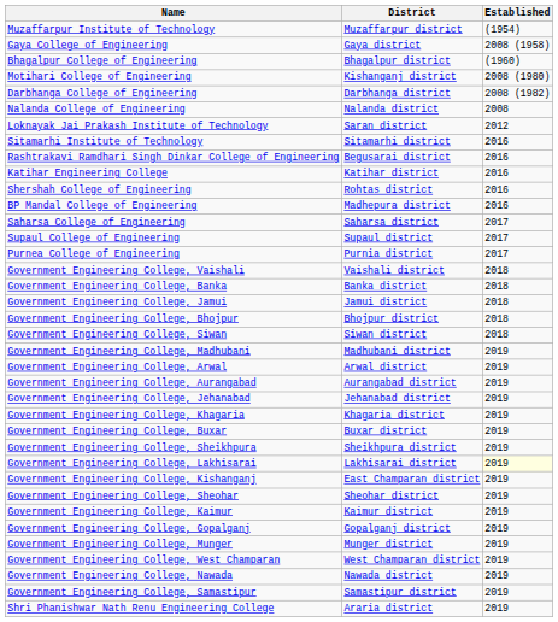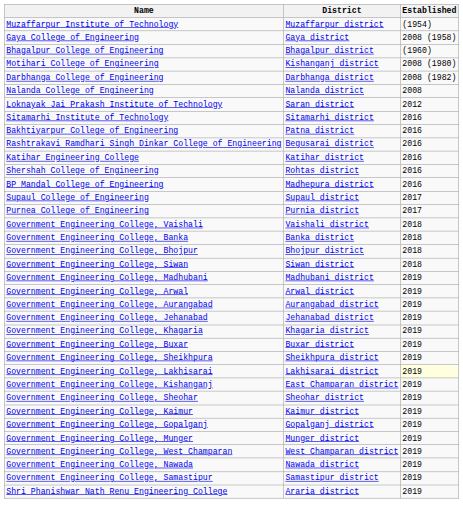 <table class="wikitable sortable">
 <tr>
 <th>Name</th>
 <th>District</th>
 <th>Established</th>
 </tr>
 <tr>
 <td><a href='#'>Muzaffarpur Institute of Technology</a></td>
 <td><a href='#'>Muzaffarpur district</a></td>
 <td>(1954)</td>
 </tr>
 <tr>
 <td><a href='#'>Gaya College of Engineering</a></td>
 <td><a href='#'>Gaya district</a></td>
 <td>2008 (1958)</td>
 </tr>
 <tr>
 <td><a href='#'>Bhagalpur College of Engineering</a></td>
 <td><a href='#'>Bhagalpur district</a></td>
 <td>(1960)</td>
 </tr>
 <tr>
 <td><a href='#'>Motihari College of Engineering</a></td>
 <td><a href='#'>Kishanganj district</a></td>
 <td>2008 (1980)</td>
 </tr>
 <tr>
 <td><a href='#'>Darbhanga College of Engineering</a></td>
 <td><a href='#'>Darbhanga district</a></td>
 <td>2008 (1982)</td>
 </tr>
 <tr>
 <td><a href='#'>Nalanda College of Engineering</a></td>
 <td><a href='#'>Nalanda district</a></td>
 <td>2008</td>
 </tr>
 <tr>
 <td><a href='#'>Loknayak Jai Prakash Institute of Technology</a></td>
 <td><a href='#'>Saran district</a></td>
 <td>2012</td>
 </tr>
 <tr>
 <td><a href='#'>Sitamarhi Institute of Technology</a></td>
 <td><a href='#'>Sitamarhi district</a></td>
 <td>2016</td>
 </tr>
 <tr>
+<td><a href='#'>Bakhtiyarpur College of Engineering</a></td>
+<td><a href='#'>Patna district</a></td>
+<td>2016</td>
+</tr>
+<tr>
 <td><a href='#'>Rashtrakavi Ramdhari Singh Dinkar College of Engineering</a></td>
 <td><a href='#'>Begusarai district</a></td>
 <td>2016</td>
 </tr>
 <tr>
 <td><a href='#'>Katihar Engineering College</a></td>
 <td><a href='#'>Katihar district</a></td>
 <td>2016</td>
 </tr>
 <tr>
 <td><a href='#'>Shershah College of Engineering</a></td>
 <td><a href='#'>Rohtas district</a></td>
 <td>2016</td>
 </tr>
 <tr>
 <td><a href='#'>BP Mandal College of Engineering</a></td>
 <td><a href='#'>Madhepura district</a></td>
 <td>2016</td>
 </tr>
 <tr>
-<td><a href='#'>Saharsa College of Engineering</a></td>
-<td><a href='#'>Saharsa district</a></td>
-<td>2017</td>
-</tr>
-<tr>
 <td><a href='#'>Supaul College of Engineering</a></td>
 <td><a href='#'>Supaul district</a></td>
 <td>2017</td>
 </tr>
 <tr>
 <td><a href='#'>Purnea College of Engineering</a></td>
 <td><a href='#'>Purnia district</a></td>
 <td>2017</td>
 </tr>
 <tr>
 <td><a href='#'>Government Engineering College, Vaishali</a></td>
 <td><a href='#'>Vaishali district</a></td>
 <td>2018</td>
 </tr>
 <tr>
 <td><a href='#'>Government Engineering College, Banka</a></td>
 <td><a href='#'>Banka district</a></td>
-<td>2018</td>
-</tr>
-<tr>
-<td><a href='#'>Government Engineering College, Jamui</a></td>
-<td><a href='#'>Jamui district</a></td>
 <td>2018</td>
 </tr>
 <tr>
 <td><a href='#'>Government Engineering College, Bhojpur</a></td>
 <td><a href='#'>Bhojpur district</a></td>
 <td>2018</td>
 </tr>
 <tr>
 <td><a href='#'>Government Engineering College, Siwan</a></td>
 <td><a href='#'>Siwan district</a></td>
 <td>2018</td>
 </tr>
 <tr>
 <td><a href='#'>Government Engineering College, Madhubani</a></td>
 <td><a href='#'>Madhubani district</a></td>
 <td>2019</td>
 </tr>
 <tr>
 <td><a href='#'>Government Engineering College, Arwal</a></td>
 <td><a href='#'>Arwal district</a></td>
 <td>2019</td>
 </tr>
 <tr>
 <td><a href='#'>Government Engineering College, Aurangabad</a></td>
 <td><a href='#'>Aurangabad district</a></td>
 <td>2019</td>
 </tr>
 <tr>
 <td><a href='#'>Government Engineering College, Jehanabad</a></td>
 <td><a href='#'>Jehanabad district</a></td>
 <td>2019</td>
 </tr>
 <tr>
 <td><a href='#'>Government Engineering College, Khagaria</a></td>
 <td><a href='#'>Khagaria district</a></td>
 <td>2019</td>
 </tr>
 <tr>
 <td><a href='#'>Government Engineering College, Buxar</a></td>
 <td><a href='#'>Buxar district</a></td>
 <td>2019</td>
 </tr>
 <tr>
 <td><a href='#'>Government Engineering College, Sheikhpura</a></td>
 <td><a href='#'>Sheikhpura district</a></td>
 <td>2019</td>
 </tr>
 <tr>
 <td><a href='#'>Government Engineering College, Lakhisarai</a></td>
 <td><a href='#'>Lakhisarai district</a></td>
 <td style="background: lightyellow;">2019</td>
 </tr>
 <tr>
 <td><a href='#'>Government Engineering College, Kishanganj</a></td>
 <td><a href='#'>East Champaran district</a></td>
 <td>2019</td>
 </tr>
 <tr>
 <td><a href='#'>Government Engineering College, Sheohar</a></td>
 <td><a href='#'>Sheohar district</a></td>
 <td>2019</td>
 </tr>
 <tr>
 <td><a href='#'>Government Engineering College, Kaimur</a></td>
 <td><a href='#'>Kaimur district</a></td>
 <td>2019</td>
 </tr>
 <tr>
 <td><a href='#'>Government Engineering College, Gopalganj</a></td>
 <td><a href='#'>Gopalganj district</a></td>
 <td>2019</td>
 </tr>
 <tr>
 <td><a href='#'>Government Engineering College, Munger</a></td>
 <td><a href='#'>Munger district</a></td>
 <td>2019</td>
 </tr>
 <tr>
 <td><a href='#'>Government Engineering College, West Champaran</a></td>
 <td><a href='#'>West Champaran district</a></td>
 <td>2019</td>
 </tr>
 <tr>
 <td><a href='#'>Government Engineering College, Nawada</a></td>
 <td><a href='#'>Nawada district</a></td>
 <td>2019</td>
 </tr>
 <tr>
 <td><a href='#'>Government Engineering College, Samastipur</a></td>
 <td><a href='#'>Samastipur district</a></td>
 <td>2019</td>
 </tr>
 <tr>
 <td><a href='#'>Shri Phanishwar Nath Renu Engineering College</a></td>
 <td><a href='#'>Araria district</a></td>
 <td>2019</td>
 </tr>
 </table>
